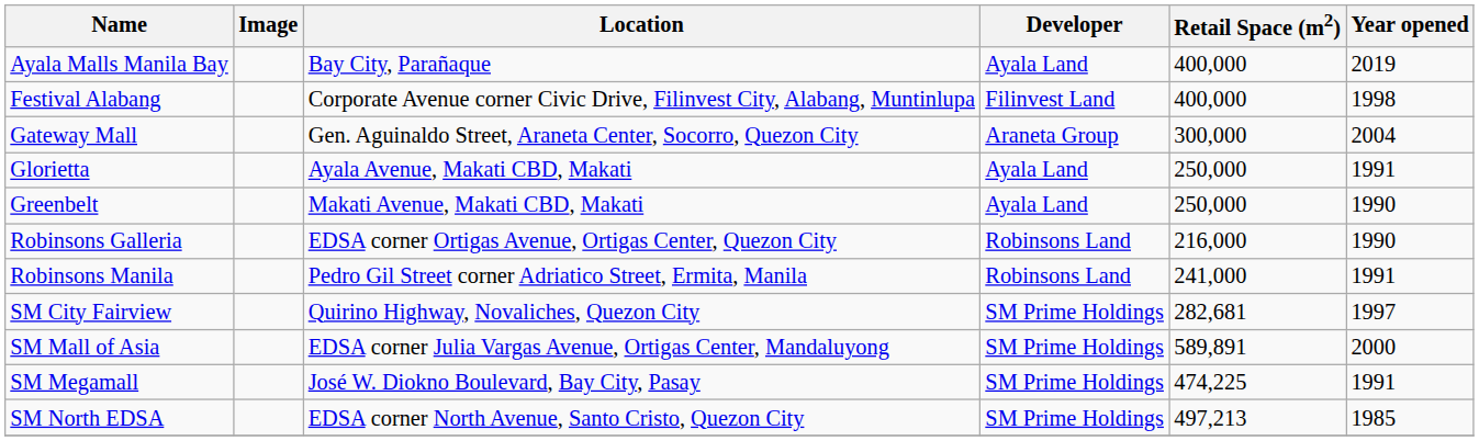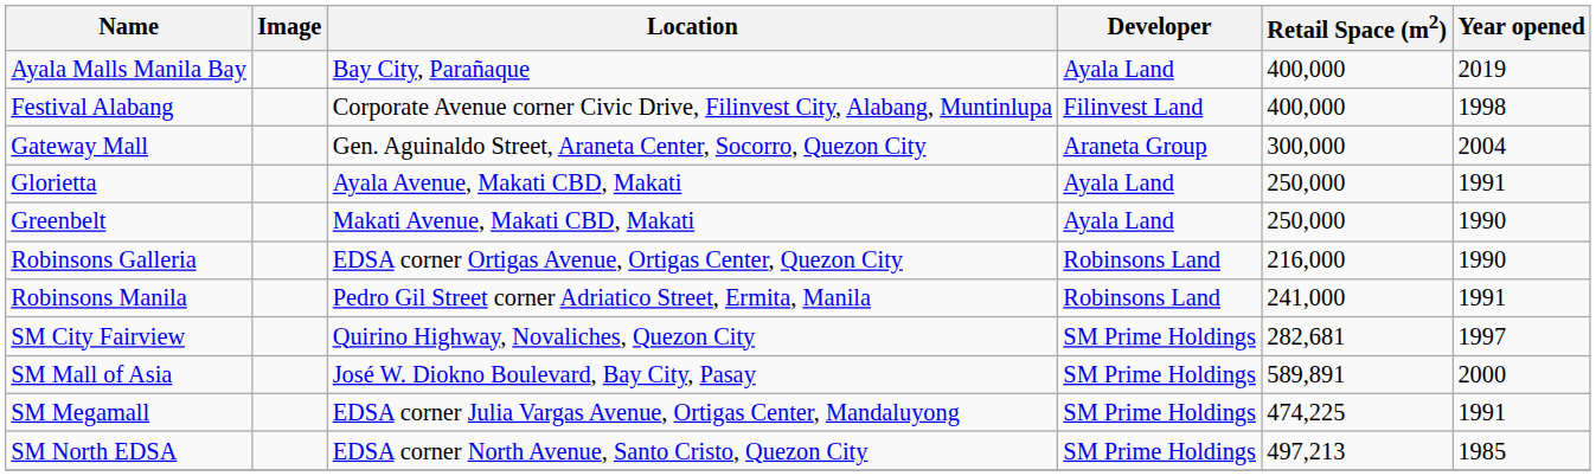 <table class="wikitable sortable">
 <tr>
 <th>Name</th>
 <th>Image</th>
 <th>Location</th>
 <th>Developer</th>
 <th>Retail Space (m<sup>2</sup>)</th>
 <th>Year opened</th>
 </tr>
 <tr>
 <td><a href='#'>Ayala Malls Manila Bay</a></td>
 <td></td>
 <td data-sort-value="Paranaque, Bay City"><a href='#'>Bay City</a>, <a href='#'>Parañaque</a></td>
 <td><a href='#'>Ayala Land</a></td>
 <td>400,000</td>
 <td>2019</td>
 </tr>
 <tr>
 <td><a href='#'>Festival Alabang</a></td>
 <td></td>
 <td data-sort-value="Muntinlupa, Alabang, Filinvest City">Corporate Avenue corner Civic Drive, <a href='#'>Filinvest City</a>, <a href='#'>Alabang</a>, <a href='#'>Muntinlupa</a></td>
 <td><a href='#'>Filinvest Land</a></td>
 <td>400,000</td>
 <td>1998</td>
 </tr>
 <tr>
 <td><a href='#'>Gateway Mall</a></td>
 <td></td>
 <td data-sort-value="Quezon City, Socorro, Araneta Center">Gen. Aguinaldo Street, <a href='#'>Araneta Center</a>, <a href='#'>Socorro</a>, <a href='#'>Quezon City</a></td>
 <td><a href='#'>Araneta Group</a></td>
 <td>300,000</td>
 <td>2004</td>
 </tr>
 <tr>
 <td><a href='#'>Glorietta</a></td>
 <td></td>
 <td data-sort-value="Makati, Ayala Center"><a href='#'>Ayala Avenue</a>, <a href='#'>Makati CBD</a>, <a href='#'>Makati</a></td>
 <td><a href='#'>Ayala Land</a></td>
 <td>250,000</td>
 <td>1991</td>
 </tr>
 <tr>
 <td><a href='#'>Greenbelt</a></td>
 <td></td>
 <td data-sort-value="Makati, Ayala Center"><a href='#'>Makati Avenue</a>, <a href='#'>Makati CBD</a>, <a href='#'>Makati</a></td>
 <td><a href='#'>Ayala Land</a></td>
 <td>250,000</td>
 <td>1990</td>
 </tr>
 <tr>
 <td><a href='#'>Robinsons Galleria</a></td>
 <td></td>
 <td data-sort-value="Quezon City, Ortigas Center"><a href='#'>EDSA</a> corner <a href='#'>Ortigas Avenue</a>, <a href='#'>Ortigas Center</a>, <a href='#'>Quezon City</a></td>
 <td><a href='#'>Robinsons Land</a></td>
 <td>216,000</td>
 <td>1990</td>
 </tr>
 <tr>
 <td><a href='#'>Robinsons Manila</a></td>
 <td></td>
 <td data-sort-value="Manila, Ermita"><a href='#'>Pedro Gil Street</a> corner <a href='#'>Adriatico Street</a>, <a href='#'>Ermita</a>, <a href='#'>Manila</a></td>
 <td><a href='#'>Robinsons Land</a></td>
 <td>241,000</td>
 <td>1991</td>
 </tr>
 <tr>
 <td><a href='#'>SM City Fairview</a></td>
 <td></td>
 <td data-sort-value="Quezon City, Novaliches"><a href='#'>Quirino Highway</a>, <a href='#'>Novaliches</a>, <a href='#'>Quezon City</a></td>
 <td><a href='#'>SM Prime Holdings</a></td>
 <td>282,681</td>
 <td>1997</td>
 </tr>
 <tr>
 <td><a href='#'>SM Mall of Asia</a></td>
 <td></td>
-<td data-sort-value="Mandaluyong, Ortigas Center"><a href='#'>EDSA</a> corner <a href='#'>Julia Vargas Avenue</a>, <a href='#'>Ortigas Center</a>, <a href='#'>Mandaluyong</a></td>
+<td data-sort-value="Pasay, Bay City"><a href='#'>José W. Diokno Boulevard</a>, <a href='#'>Bay City</a>, <a href='#'>Pasay</a></td>
 <td><a href='#'>SM Prime Holdings</a></td>
 <td>589,891</td>
 <td>2000</td>
 </tr>
 <tr>
 <td><a href='#'>SM Megamall</a></td>
 <td></td>
-<td data-sort-value="Pasay, Bay City"><a href='#'>José W. Diokno Boulevard</a>, <a href='#'>Bay City</a>, <a href='#'>Pasay</a></td>
+<td data-sort-value="Mandaluyong, Ortigas Center"><a href='#'>EDSA</a> corner <a href='#'>Julia Vargas Avenue</a>, <a href='#'>Ortigas Center</a>, <a href='#'>Mandaluyong</a></td>
 <td><a href='#'>SM Prime Holdings</a></td>
 <td>474,225</td>
 <td>1991</td>
 </tr>
 <tr>
 <td><a href='#'>SM North EDSA</a></td>
 <td></td>
 <td data-sort-value="Quezon City, Diliman"><a href='#'>EDSA</a> corner <a href='#'>North Avenue</a>, <a href='#'>Santo Cristo</a>, <a href='#'>Quezon City</a></td>
 <td><a href='#'>SM Prime Holdings</a></td>
 <td>497,213</td>
 <td>1985</td>
 </tr>
 <tr>
 </tr>
 </table>
